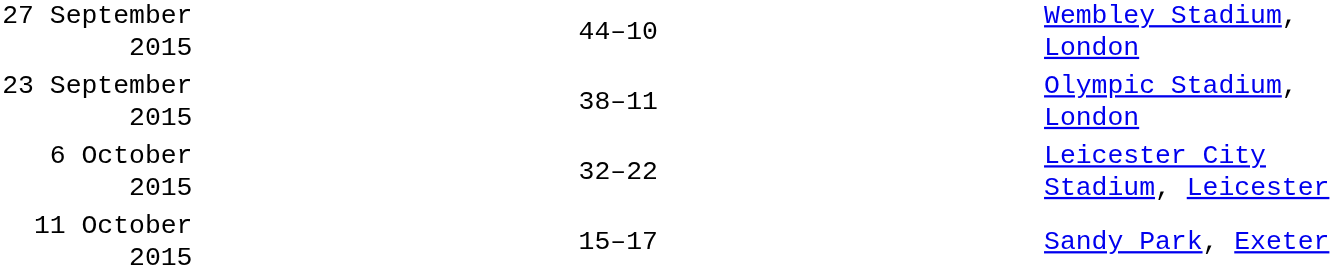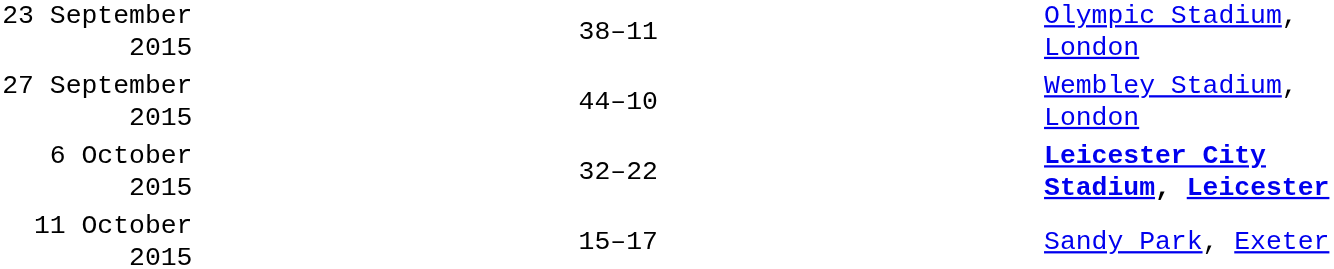 <table style="width:100%" cellspacing="1">
 <tr>
 <th width=15%></th>
 <th width=25%></th>
 <th width=10%></th>
 <th width=25%></th>
+</tr>
+<tr style=font-size:90%>
+<td align=right>23 September 2015</td>
+<td align=right></td>
+<td align=center>38–11</td>
+<td></td>
+<td><a href='#'>Olympic Stadium</a>, <a href='#'>London</a></td>
 </tr>
 <tr style=font-size:90%>
 <td align=right>27 September 2015</td>
 <td align=right></td>
 <td align=center>44–10</td>
 <td></td>
 <td><a href='#'>Wembley Stadium</a>, <a href='#'>London</a></td>
 </tr>
 <tr style=font-size:90%>
-<td align=right>23 September 2015</td>
-<td align=right></td>
-<td align=center>38–11</td>
-<td></td>
-<td><a href='#'>Olympic Stadium</a>, <a href='#'>London</a></td>
-</tr>
-<tr style=font-size:90%>
 <td align=right>6 October 2015</td>
 <td align=right></td>
 <td align=center>32–22</td>
 <td></td>
-<td><a href='#'>Leicester City Stadium</a>, <a href='#'>Leicester</a></td>
+<td><strong><a href='#'>Leicester City Stadium</a>, <a href='#'>Leicester</a></strong></td>
 </tr>
 <tr style=font-size:90%>
 <td align=right>11 October 2015</td>
 <td align=right></td>
 <td align=center>15–17</td>
 <td></td>
 <td><a href='#'>Sandy Park</a>, <a href='#'>Exeter</a></td>
 </tr>
 </table>
